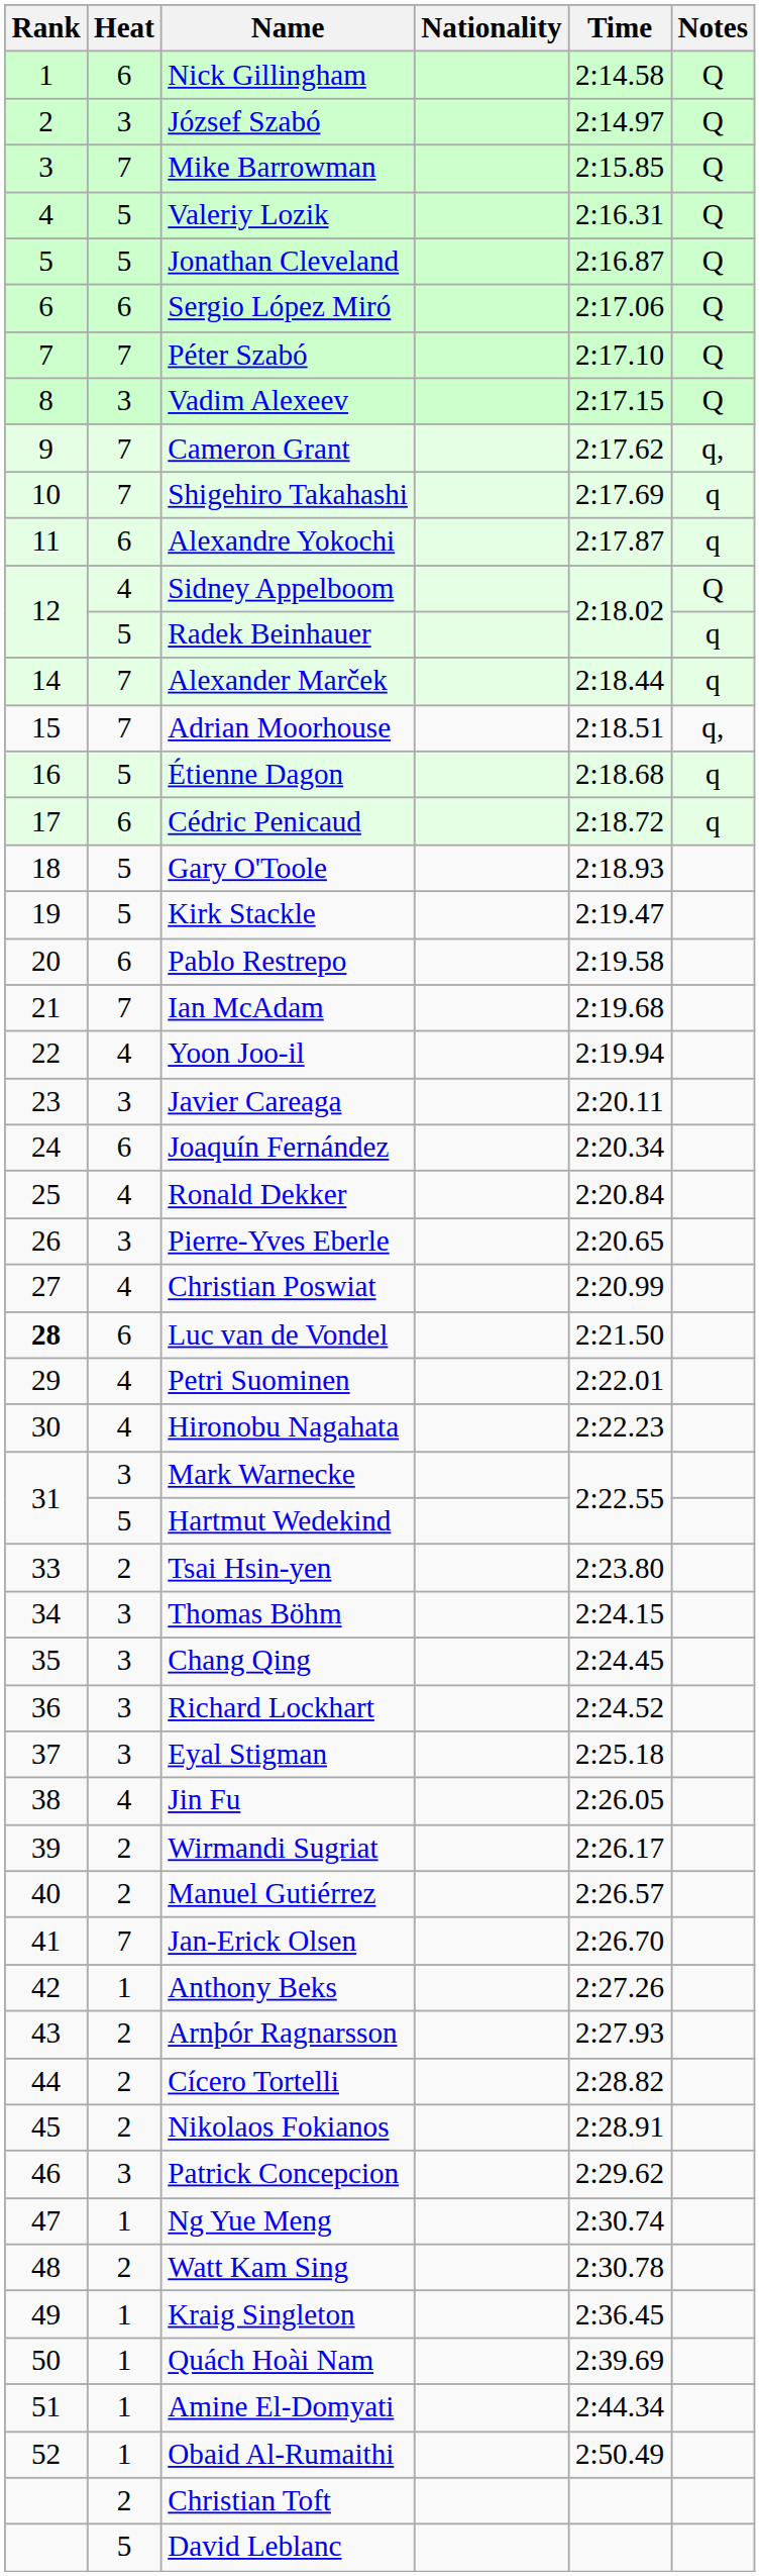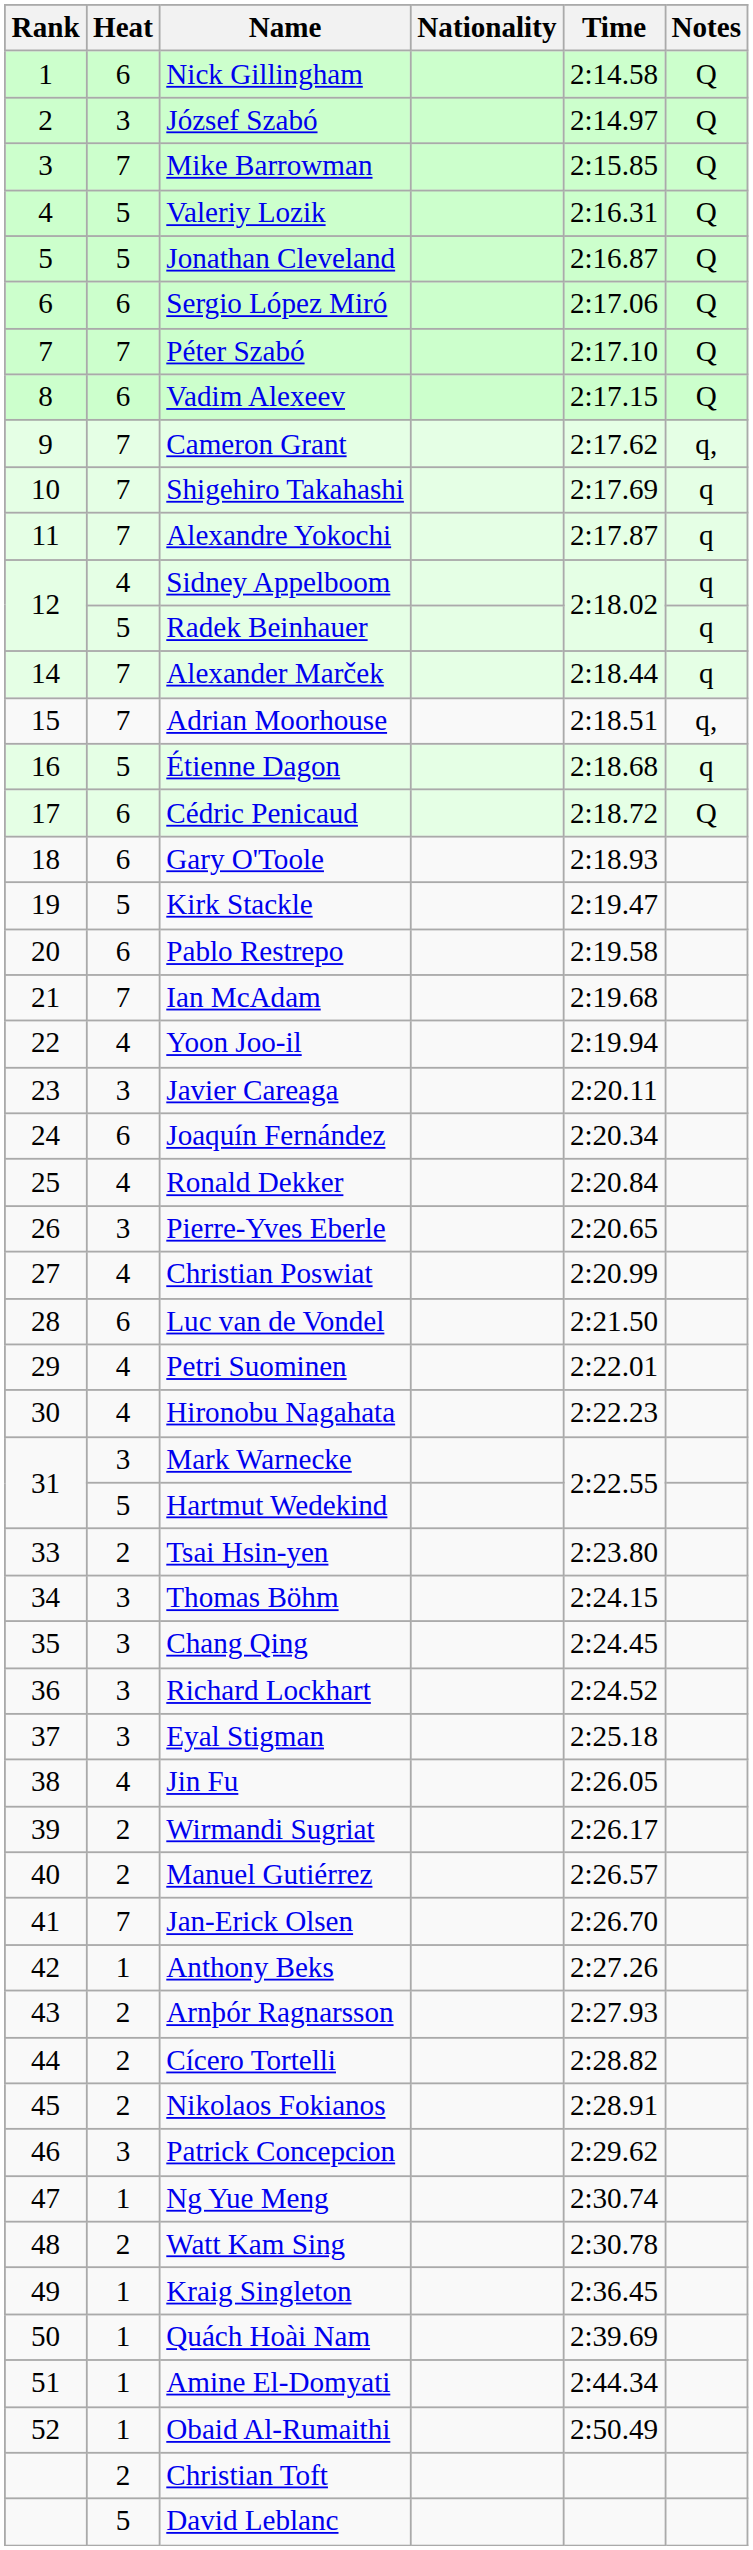 <table class="wikitable sortable" style="text-align:center">
 <tr>
 <th>Rank</th>
 <th>Heat</th>
 <th>Name</th>
 <th>Nationality</th>
 <th>Time</th>
 <th>Notes</th>
 </tr>
 <tr bgcolor=#cfc>
 <td>1</td>
 <td>6</td>
 <td align=left><a href='#'>Nick Gillingham</a></td>
 <td align=left></td>
 <td>2:14.58</td>
 <td>Q</td>
 </tr>
 <tr bgcolor=#cfc>
 <td>2</td>
 <td>3</td>
 <td align=left><a href='#'>József Szabó</a></td>
 <td align=left></td>
 <td>2:14.97</td>
 <td>Q</td>
 </tr>
 <tr bgcolor=#cfc>
 <td>3</td>
 <td>7</td>
 <td align=left><a href='#'>Mike Barrowman</a></td>
 <td align=left></td>
 <td>2:15.85</td>
 <td>Q</td>
 </tr>
 <tr bgcolor=#cfc>
 <td>4</td>
 <td>5</td>
 <td align=left><a href='#'>Valeriy Lozik</a></td>
 <td align=left></td>
 <td>2:16.31</td>
 <td>Q</td>
 </tr>
 <tr bgcolor=#cfc>
 <td>5</td>
 <td>5</td>
 <td align=left><a href='#'>Jonathan Cleveland</a></td>
 <td align=left></td>
 <td>2:16.87</td>
 <td>Q</td>
 </tr>
 <tr bgcolor=#cfc>
 <td>6</td>
 <td>6</td>
 <td align=left><a href='#'>Sergio López Miró</a></td>
 <td align=left></td>
 <td>2:17.06</td>
 <td>Q</td>
 </tr>
 <tr bgcolor=#cfc>
 <td>7</td>
 <td>7</td>
 <td align=left><a href='#'>Péter Szabó</a></td>
 <td align=left></td>
 <td>2:17.10</td>
 <td>Q</td>
 </tr>
 <tr bgcolor=#cfc>
 <td>8</td>
-<td>3</td>
+<td>6</td>
 <td align=left><a href='#'>Vadim Alexeev</a></td>
 <td align=left></td>
 <td>2:17.15</td>
 <td>Q</td>
 </tr>
 <tr bgcolor=e5ffe5>
 <td>9</td>
 <td>7</td>
 <td align=left><a href='#'>Cameron Grant</a></td>
 <td align=left></td>
 <td>2:17.62</td>
 <td>q, </td>
 </tr>
 <tr bgcolor=e5ffe5>
 <td>10</td>
 <td>7</td>
 <td align=left><a href='#'>Shigehiro Takahashi</a></td>
 <td align=left></td>
 <td>2:17.69</td>
 <td>q</td>
 </tr>
 <tr bgcolor=e5ffe5>
 <td>11</td>
-<td>6</td>
+<td>7</td>
 <td align=left><a href='#'>Alexandre Yokochi</a></td>
 <td align=left></td>
 <td>2:17.87</td>
 <td>q</td>
 </tr>
 <tr bgcolor=e5ffe5>
 <td rowspan=2>12</td>
 <td>4</td>
 <td align=left><a href='#'>Sidney Appelboom</a></td>
 <td align=left></td>
 <td rowspan=2>2:18.02</td>
-<td>Q</td>
+<td>q</td>
 </tr>
 <tr bgcolor=e5ffe5>
 <td>5</td>
 <td align=left><a href='#'>Radek Beinhauer</a></td>
 <td align=left></td>
 <td>q</td>
 </tr>
 <tr bgcolor=e5ffe5>
 <td>14</td>
 <td>7</td>
 <td align=left><a href='#'>Alexander Marček</a></td>
 <td align=left></td>
 <td>2:18.44</td>
 <td>q</td>
 </tr>
 <tr>
 <td>15</td>
 <td>7</td>
 <td align=left><a href='#'>Adrian Moorhouse</a></td>
 <td align=left></td>
 <td>2:18.51</td>
 <td>q, </td>
 </tr>
 <tr bgcolor=e5ffe5>
 <td>16</td>
 <td>5</td>
 <td align=left><a href='#'>Étienne Dagon</a></td>
 <td align=left></td>
 <td>2:18.68</td>
 <td>q</td>
 </tr>
 <tr bgcolor=e5ffe5>
 <td>17</td>
 <td>6</td>
 <td align=left><a href='#'>Cédric Penicaud</a></td>
 <td align=left></td>
 <td>2:18.72</td>
-<td>q</td>
+<td>Q</td>
 </tr>
 <tr>
 <td>18</td>
-<td>5</td>
+<td>6</td>
 <td align=left><a href='#'>Gary O'Toole</a></td>
 <td align=left></td>
 <td>2:18.93</td>
 <td></td>
 </tr>
 <tr>
 <td>19</td>
 <td>5</td>
 <td align=left><a href='#'>Kirk Stackle</a></td>
 <td align=left></td>
 <td>2:19.47</td>
 <td></td>
 </tr>
 <tr>
 <td>20</td>
 <td>6</td>
 <td align=left><a href='#'>Pablo Restrepo</a></td>
 <td align=left></td>
 <td>2:19.58</td>
 <td></td>
 </tr>
 <tr>
 <td>21</td>
 <td>7</td>
 <td align=left><a href='#'>Ian McAdam</a></td>
 <td align=left></td>
 <td>2:19.68</td>
 <td></td>
 </tr>
 <tr>
 <td>22</td>
 <td>4</td>
 <td align=left><a href='#'>Yoon Joo-il</a></td>
 <td align=left></td>
 <td>2:19.94</td>
 <td></td>
 </tr>
 <tr>
 <td>23</td>
 <td>3</td>
 <td align=left><a href='#'>Javier Careaga</a></td>
 <td align=left></td>
 <td>2:20.11</td>
 <td></td>
 </tr>
 <tr>
 <td>24</td>
 <td>6</td>
 <td align=left><a href='#'>Joaquín Fernández</a></td>
 <td align=left></td>
 <td>2:20.34</td>
 <td></td>
 </tr>
 <tr>
 <td>25</td>
 <td>4</td>
 <td align=left><a href='#'>Ronald Dekker</a></td>
 <td align=left></td>
 <td>2:20.84</td>
 <td></td>
 </tr>
 <tr>
 <td>26</td>
 <td>3</td>
 <td align=left><a href='#'>Pierre-Yves Eberle</a></td>
 <td align=left></td>
 <td>2:20.65</td>
 <td></td>
 </tr>
 <tr>
 <td>27</td>
 <td>4</td>
 <td align=left><a href='#'>Christian Poswiat</a></td>
 <td align=left></td>
 <td>2:20.99</td>
 <td></td>
 </tr>
 <tr>
-<td><strong>28</strong></td>
+<td>28</td>
 <td>6</td>
 <td align=left><a href='#'>Luc van de Vondel</a></td>
 <td align=left></td>
 <td>2:21.50</td>
 <td></td>
 </tr>
 <tr>
 <td>29</td>
 <td>4</td>
 <td align=left><a href='#'>Petri Suominen</a></td>
 <td align=left></td>
 <td>2:22.01</td>
 <td></td>
 </tr>
 <tr>
 <td>30</td>
 <td>4</td>
 <td align=left><a href='#'>Hironobu Nagahata</a></td>
 <td align=left></td>
 <td>2:22.23</td>
 <td></td>
 </tr>
 <tr>
 <td rowspan=2>31</td>
 <td>3</td>
 <td align=left><a href='#'>Mark Warnecke</a></td>
 <td align=left></td>
 <td rowspan=2>2:22.55</td>
 <td></td>
 </tr>
 <tr>
 <td>5</td>
 <td align=left><a href='#'>Hartmut Wedekind</a></td>
 <td align=left></td>
 <td></td>
 </tr>
 <tr>
 <td>33</td>
 <td>2</td>
 <td align=left><a href='#'>Tsai Hsin-yen</a></td>
 <td align=left></td>
 <td>2:23.80</td>
 <td></td>
 </tr>
 <tr>
 <td>34</td>
 <td>3</td>
 <td align=left><a href='#'>Thomas Böhm</a></td>
 <td align=left></td>
 <td>2:24.15</td>
 <td></td>
 </tr>
 <tr>
 <td>35</td>
 <td>3</td>
 <td align=left><a href='#'>Chang Qing</a></td>
 <td align=left></td>
 <td>2:24.45</td>
 <td></td>
 </tr>
 <tr>
 <td>36</td>
 <td>3</td>
 <td align=left><a href='#'>Richard Lockhart</a></td>
 <td align=left></td>
 <td>2:24.52</td>
 <td></td>
 </tr>
 <tr>
 <td>37</td>
 <td>3</td>
 <td align=left><a href='#'>Eyal Stigman</a></td>
 <td align=left></td>
 <td>2:25.18</td>
 <td></td>
 </tr>
 <tr>
 <td>38</td>
 <td>4</td>
 <td align=left><a href='#'>Jin Fu</a></td>
 <td align=left></td>
 <td>2:26.05</td>
 <td></td>
 </tr>
 <tr>
 <td>39</td>
 <td>2</td>
 <td align=left><a href='#'>Wirmandi Sugriat</a></td>
 <td align=left></td>
 <td>2:26.17</td>
 <td></td>
 </tr>
 <tr>
 <td>40</td>
 <td>2</td>
 <td align=left><a href='#'>Manuel Gutiérrez</a></td>
 <td align=left></td>
 <td>2:26.57</td>
 <td></td>
 </tr>
 <tr>
 <td>41</td>
 <td>7</td>
 <td align=left><a href='#'>Jan-Erick Olsen</a></td>
 <td align=left></td>
 <td>2:26.70</td>
 <td></td>
 </tr>
 <tr>
 <td>42</td>
 <td>1</td>
 <td align=left><a href='#'>Anthony Beks</a></td>
 <td align=left></td>
 <td>2:27.26</td>
 <td></td>
 </tr>
 <tr>
 <td>43</td>
 <td>2</td>
 <td align=left><a href='#'>Arnþór Ragnarsson</a></td>
 <td align=left></td>
 <td>2:27.93</td>
 <td></td>
 </tr>
 <tr>
 <td>44</td>
 <td>2</td>
 <td align=left><a href='#'>Cícero Tortelli</a></td>
 <td align=left></td>
 <td>2:28.82</td>
 <td></td>
 </tr>
 <tr>
 <td>45</td>
 <td>2</td>
 <td align=left><a href='#'>Nikolaos Fokianos</a></td>
 <td align=left></td>
 <td>2:28.91</td>
 <td></td>
 </tr>
 <tr>
 <td>46</td>
 <td>3</td>
 <td align=left><a href='#'>Patrick Concepcion</a></td>
 <td align=left></td>
 <td>2:29.62</td>
 <td></td>
 </tr>
 <tr>
 <td>47</td>
 <td>1</td>
 <td align=left><a href='#'>Ng Yue Meng</a></td>
 <td align=left></td>
 <td>2:30.74</td>
 <td></td>
 </tr>
 <tr>
 <td>48</td>
 <td>2</td>
 <td align=left><a href='#'>Watt Kam Sing</a></td>
 <td align=left></td>
 <td>2:30.78</td>
 <td></td>
 </tr>
 <tr>
 <td>49</td>
 <td>1</td>
 <td align=left><a href='#'>Kraig Singleton</a></td>
 <td align=left></td>
 <td>2:36.45</td>
 <td></td>
 </tr>
 <tr>
 <td>50</td>
 <td>1</td>
 <td align=left><a href='#'>Quách Hoài Nam</a></td>
 <td align=left></td>
 <td>2:39.69</td>
 <td></td>
 </tr>
 <tr>
 <td>51</td>
 <td>1</td>
 <td align=left><a href='#'>Amine El-Domyati</a></td>
 <td align=left></td>
 <td>2:44.34</td>
 <td></td>
 </tr>
 <tr>
 <td>52</td>
 <td>1</td>
 <td align=left><a href='#'>Obaid Al-Rumaithi</a></td>
 <td align=left></td>
 <td>2:50.49</td>
 <td></td>
 </tr>
 <tr>
 <td></td>
 <td>2</td>
 <td align=left><a href='#'>Christian Toft</a></td>
 <td align=left></td>
 <td></td>
 <td></td>
 </tr>
 <tr>
 <td></td>
 <td>5</td>
 <td align=left><a href='#'>David Leblanc</a></td>
 <td align=left></td>
 <td></td>
 <td></td>
 </tr>
 </table>
